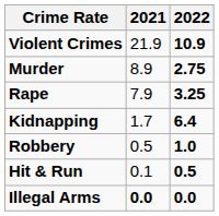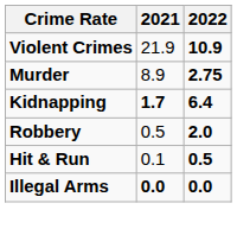 <table class="wikitable">
 <tr>
 <th>Crime Rate</th>
 <th>2021</th>
 <th>2022</th>
 </tr>
 <tr>
 <td><strong>Violent Crimes</strong></td>
 <td>21.9</td>
 <td><strong>10.9</strong></td>
 </tr>
 <tr>
 <td><strong>Murder</strong></td>
 <td>8.9</td>
 <td><strong>2.75</strong></td>
 </tr>
 <tr>
-<td><strong>Rape</strong></td>
-<td>7.9</td>
-<td><strong>3.25</strong></td>
-</tr>
-<tr>
 <td><strong>Kidnapping</strong></td>
-<td>1.7</td>
+<td><strong>1.7</strong></td>
 <td><strong>6.4</strong></td>
 </tr>
 <tr>
 <td><strong>Robbery</strong></td>
 <td>0.5</td>
-<td><strong>1.0</strong></td>
+<td><strong>2.0</strong></td>
 </tr>
 <tr>
 <td><strong>Hit & Run</strong></td>
 <td>0.1</td>
 <td><strong>0.5</strong></td>
 </tr>
 <tr>
 <td><strong>Illegal Arms</strong></td>
 <td><strong>0.0</strong></td>
 <td><strong>0.0</strong></td>
 </tr>
 </table>
